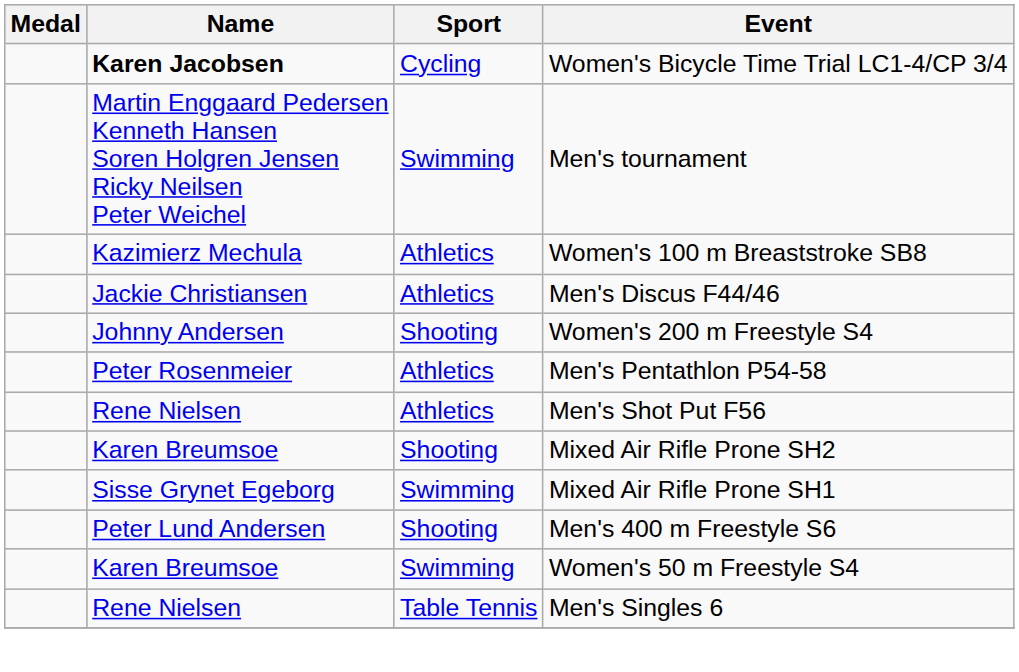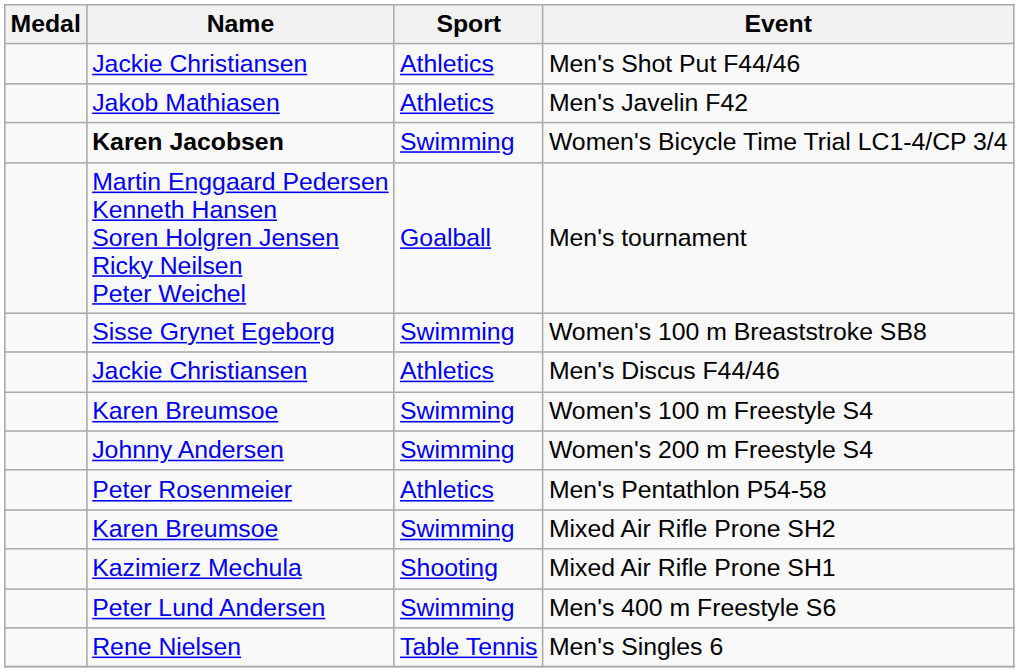 <table class="wikitable sortable">
 <tr>
 <th>Medal</th>
 <th>Name</th>
 <th>Sport</th>
 <th>Event</th>
 </tr>
 <tr>
 <td></td>
+<td><a href='#'>Jackie Christiansen</a></td>
+<td><a href='#'>Athletics</a></td>
+<td>Men's Shot Put F44/46</td>
+</tr>
+<tr>
+<td></td>
+<td><a href='#'>Jakob Mathiasen</a></td>
+<td><a href='#'>Athletics</a></td>
+<td>Men's Javelin F42</td>
+</tr>
+<tr>
+<td></td>
 <td><strong>Karen Jacobsen</strong></td>
-<td><a href='#'>Cycling</a></td>
+<td><a href='#'>Swimming</a></td>
 <td>Women's Bicycle Time Trial LC1-4/CP 3/4</td>
 </tr>
 <tr>
 <td></td>
 <td><a href='#'>Martin Enggaard Pedersen</a><br><a href='#'>Kenneth Hansen</a><br><a href='#'>Soren Holgren Jensen</a><br><a href='#'>Ricky Neilsen</a><br><a href='#'>Peter Weichel</a></td>
-<td><a href='#'>Swimming</a></td>
+<td><a href='#'>Goalball</a></td>
 <td>Men's tournament</td>
 </tr>
 <tr>
 <td></td>
-<td><a href='#'>Kazimierz Mechula</a></td>
-<td><a href='#'>Athletics</a></td>
+<td><a href='#'>Sisse Grynet Egeborg</a></td>
+<td><a href='#'>Swimming</a></td>
 <td>Women's 100 m Breaststroke SB8</td>
 </tr>
 <tr>
 <td></td>
 <td><a href='#'>Jackie Christiansen</a></td>
 <td><a href='#'>Athletics</a></td>
 <td>Men's Discus F44/46</td>
 </tr>
 <tr>
 <td></td>
+<td><a href='#'>Karen Breumsoe</a></td>
+<td><a href='#'>Swimming</a></td>
+<td>Women's 100 m Freestyle S4</td>
+</tr>
+<tr>
+<td></td>
 <td><a href='#'>Johnny Andersen</a></td>
-<td><a href='#'>Shooting</a></td>
+<td><a href='#'>Swimming</a></td>
 <td>Women's 200 m Freestyle S4</td>
 </tr>
 <tr>
 <td></td>
 <td><a href='#'>Peter Rosenmeier</a></td>
 <td><a href='#'>Athletics</a></td>
 <td>Men's Pentathlon P54-58</td>
 </tr>
 <tr>
 <td></td>
-<td><a href='#'>Rene Nielsen</a></td>
-<td><a href='#'>Athletics</a></td>
-<td>Men's Shot Put F56</td>
-</tr>
-<tr>
-<td></td>
 <td><a href='#'>Karen Breumsoe</a></td>
-<td><a href='#'>Shooting</a></td>
+<td><a href='#'>Swimming</a></td>
 <td>Mixed Air Rifle Prone SH2</td>
 </tr>
 <tr>
 <td></td>
-<td><a href='#'>Sisse Grynet Egeborg</a></td>
-<td><a href='#'>Swimming</a></td>
+<td><a href='#'>Kazimierz Mechula</a></td>
+<td><a href='#'>Shooting</a></td>
 <td>Mixed Air Rifle Prone SH1</td>
 </tr>
 <tr>
 <td></td>
 <td><a href='#'>Peter Lund Andersen</a></td>
-<td><a href='#'>Shooting</a></td>
+<td><a href='#'>Swimming</a></td>
 <td>Men's 400 m Freestyle S6</td>
-</tr>
-<tr>
-<td></td>
-<td><a href='#'>Karen Breumsoe</a></td>
-<td><a href='#'>Swimming</a></td>
-<td>Women's 50 m Freestyle S4</td>
 </tr>
 <tr>
 <td></td>
 <td><a href='#'>Rene Nielsen</a></td>
 <td><a href='#'>Table Tennis</a></td>
 <td>Men's Singles 6</td>
 </tr>
 <tr>
 </tr>
 </table>
